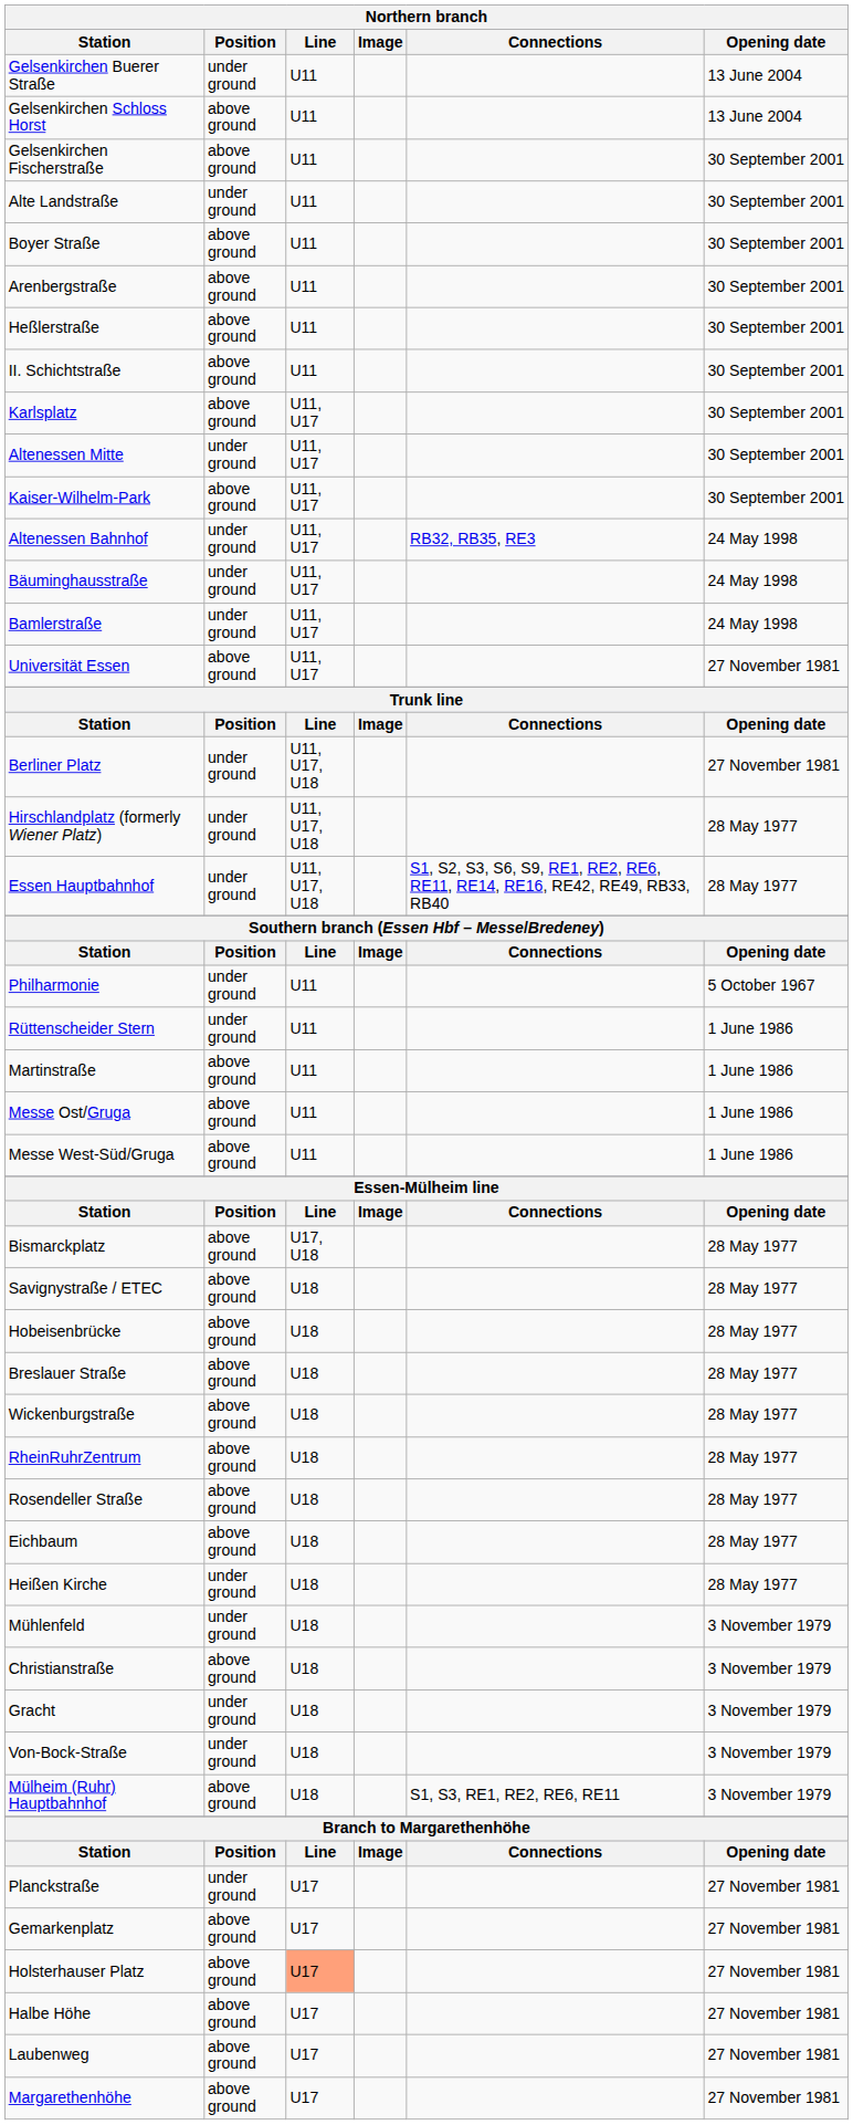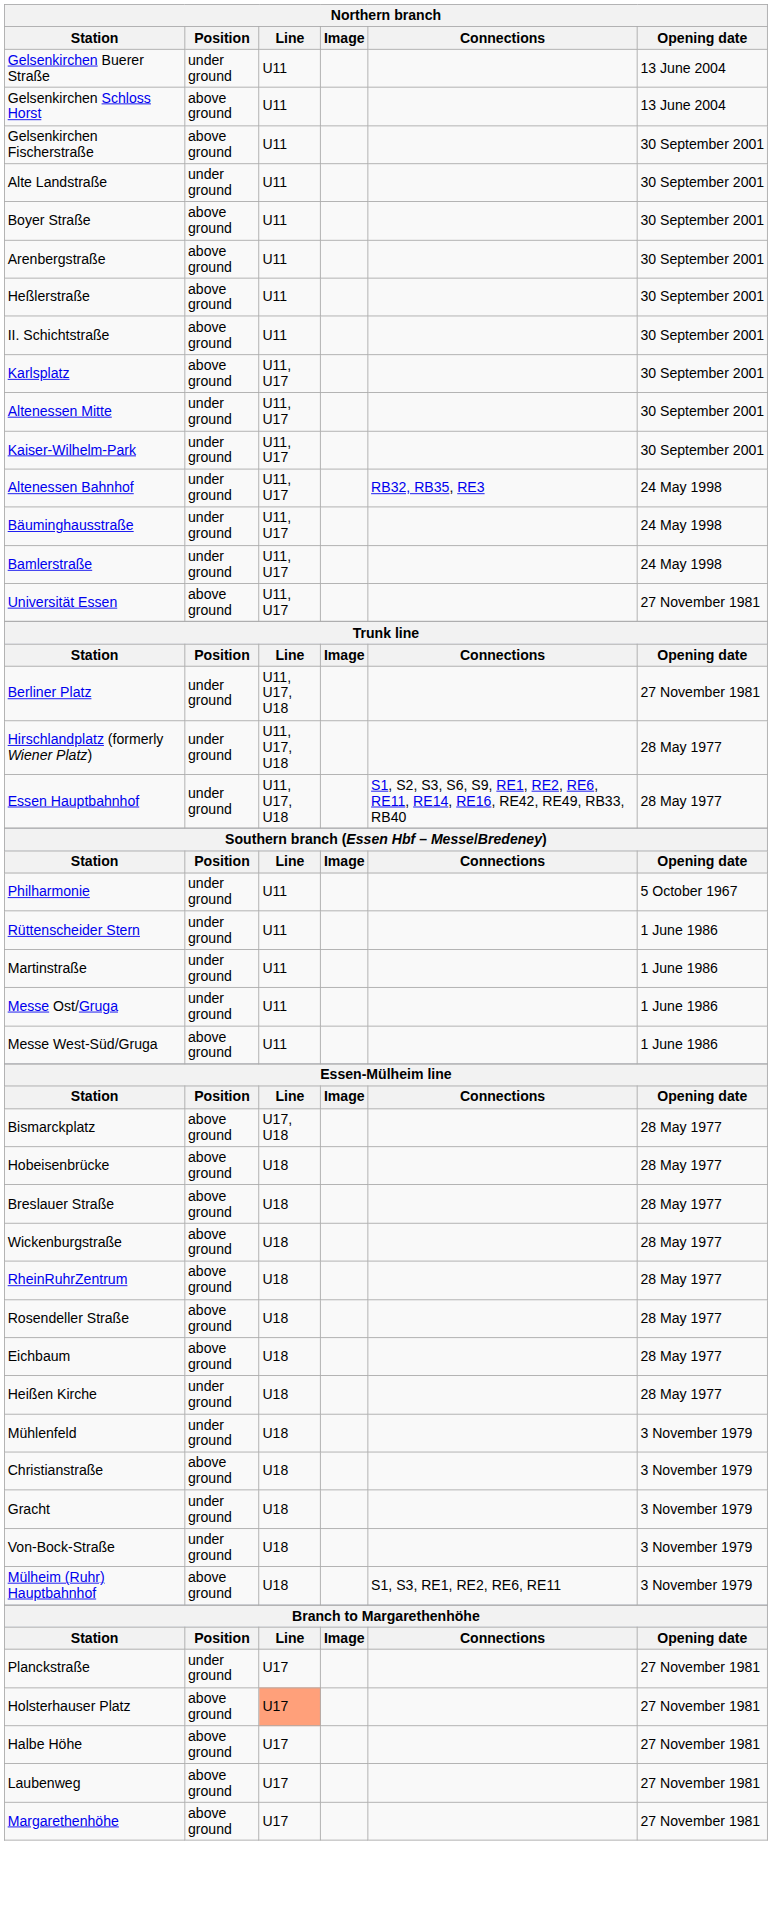 <table class="wikitable">
 <tr bgcolor=#BBCCFF>
 <th colspan="6">Northern branch</th>
 </tr>
 <tr bgcolor=#E8E8E8>
 <th align="center">Station</th>
 <th>Position</th>
 <th>Line</th>
 <th>Image</th>
 <th>Connections</th>
 <th>Opening date</th>
 </tr>
 <tr>
 <td><a href='#'>Gelsenkirchen</a> Buerer Straße</td>
 <td>under ground</td>
 <td>U11</td>
 <td></td>
 <td>       </td>
 <td>13 June 2004</td>
 </tr>
 <tr>
 <td>Gelsenkirchen <a href='#'>Schloss Horst</a></td>
 <td>above ground</td>
 <td>U11</td>
 <td></td>
 <td>        </td>
 <td>13 June 2004</td>
 </tr>
 <tr>
 <td>Gelsenkirchen Fischerstraße</td>
 <td>above ground</td>
 <td>U11</td>
 <td></td>
 <td></td>
 <td>30 September 2001</td>
 </tr>
 <tr>
 <td>Alte Landstraße</td>
 <td>under ground</td>
 <td>U11</td>
 <td></td>
 <td> </td>
 <td>30 September 2001</td>
 </tr>
 <tr>
 <td>Boyer Straße</td>
 <td>above ground</td>
 <td>U11</td>
 <td></td>
 <td> </td>
 <td>30 September 2001</td>
 </tr>
 <tr>
 <td>Arenbergstraße</td>
 <td>above ground</td>
 <td>U11</td>
 <td></td>
 <td> </td>
 <td>30 September 2001</td>
 </tr>
 <tr>
 <td>Heßlerstraße</td>
 <td>above ground</td>
 <td>U11</td>
 <td></td>
 <td> </td>
 <td>30 September 2001</td>
 </tr>
 <tr>
 <td>II. Schichtstraße</td>
 <td>above ground</td>
 <td>U11</td>
 <td></td>
 <td> </td>
 <td>30 September 2001</td>
 </tr>
 <tr>
 <td><a href='#'>Karlsplatz</a></td>
 <td>above ground</td>
 <td>U11, U17</td>
 <td></td>
 <td>   </td>
 <td>30 September 2001</td>
 </tr>
 <tr>
 <td><a href='#'>Altenessen Mitte</a></td>
 <td>under ground</td>
 <td>U11, U17</td>
 <td></td>
 <td>  </td>
 <td>30 September 2001</td>
 </tr>
 <tr>
 <td><a href='#'>Kaiser-Wilhelm-Park</a></td>
-<td>above ground</td>
+<td>under ground</td>
 <td>U11, U17</td>
 <td></td>
 <td> </td>
 <td>30 September 2001</td>
 </tr>
 <tr>
 <td><a href='#'>Altenessen Bahnhof</a></td>
 <td>under ground</td>
 <td>U11, U17</td>
 <td></td>
 <td><a href='#'>RB32, RB35</a>, <a href='#'>RE3</a>     </td>
 <td>24 May 1998</td>
 </tr>
 <tr>
 <td><a href='#'>Bäuminghausstraße</a></td>
 <td>under ground</td>
 <td>U11, U17</td>
 <td></td>
 <td> </td>
 <td>24 May 1998</td>
 </tr>
 <tr>
 <td><a href='#'>Bamlerstraße</a></td>
 <td>under ground</td>
 <td>U11, U17</td>
 <td></td>
 <td></td>
 <td>24 May 1998</td>
 </tr>
 <tr>
 <td><a href='#'>Universität Essen</a></td>
 <td>above ground</td>
 <td>U11, U17</td>
 <td></td>
 <td> </td>
 <td>27 November 1981</td>
 </tr>
 <tr>
 </tr>
 <tr bgcolor=#BBCCFF>
 <th colspan="6">Trunk line</th>
 </tr>
 <tr bgcolor=#E8E8E8>
 <th align="center">Station</th>
 <th>Position</th>
 <th>Line</th>
 <th>Image</th>
 <th>Connections</th>
 <th>Opening date</th>
 </tr>
 <tr>
 <td><a href='#'>Berliner Platz</a></td>
 <td>under ground</td>
 <td>U11, U17, U18</td>
 <td></td>
 <td>      </td>
 <td>27 November 1981</td>
 </tr>
 <tr>
 <td><a href='#'>Hirschlandplatz</a> (formerly <em>Wiener Platz</em>)</td>
 <td>under ground</td>
 <td>U11, U17, U18</td>
 <td></td>
 <td> </td>
 <td>28 May 1977</td>
 </tr>
 <tr>
 <td><a href='#'>Essen Hauptbahnhof</a></td>
 <td>under ground</td>
 <td>U11, U17, U18</td>
 <td></td>
 <td><a href='#'>S1</a>, S2, S3, S6, S9, <a href='#'>RE1</a>, <a href='#'>RE2</a>, <a href='#'>RE6</a>, <a href='#'>RE11</a>, <a href='#'>RE14</a>, <a href='#'>RE16</a>, RE42, RE49, RB33, RB40<br>  <a href='#'></a>         </td>
 <td>28 May 1977</td>
 </tr>
 <tr>
 </tr>
 <tr bgcolor=#BBCCFF>
 <th colspan="6">Southern branch (<em>Essen Hbf</em> – <em>Messe</em>/<em>Bredeney</em>)</th>
 </tr>
 <tr bgcolor=#E8E8E8>
 <th align="center">Station</th>
 <th>Position</th>
 <th>Line</th>
 <th>Image</th>
 <th>Connections</th>
 <th>Opening date</th>
 </tr>
 <tr>
 <td><a href='#'>Philharmonie</a></td>
 <td>under ground</td>
 <td>U11</td>
 <td></td>
 <td> </td>
 <td>5 October 1967</td>
 </tr>
 <tr>
 <td><a href='#'>Rüttenscheider Stern</a></td>
 <td>under ground</td>
 <td>U11</td>
 <td></td>
 <td>  </td>
 <td>1 June 1986</td>
 </tr>
 <tr>
 <td>Martinstraße</td>
-<td>above ground</td>
+<td>under ground</td>
 <td>U11</td>
 <td></td>
 <td>    </td>
 <td>1 June 1986</td>
 </tr>
 <tr>
 <td><a href='#'>Messe</a> Ost/<a href='#'>Gruga</a></td>
-<td>above ground</td>
+<td>under ground</td>
 <td>U11</td>
 <td></td>
 <td></td>
 <td>1 June 1986</td>
 </tr>
 <tr>
 <td>Messe West-Süd/Gruga</td>
 <td>above ground</td>
 <td>U11</td>
 <td></td>
 <td></td>
 <td>1 June 1986</td>
 </tr>
 <tr>
 </tr>
 <tr bgcolor=#BBCCFF>
 <th colspan="6">Essen-Mülheim line</th>
 </tr>
 <tr bgcolor=#E8E8E8>
 <th align="center">Station</th>
 <th>Position</th>
 <th>Line</th>
 <th>Image</th>
 <th>Connections</th>
 <th>Opening date</th>
 </tr>
 <tr>
 <td>Bismarckplatz</td>
 <td>above ground</td>
 <td>U17, U18</td>
 <td></td>
 <td></td>
-<td>28 May 1977</td>
-</tr>
-<tr>
-<td>Savignystraße / ETEC</td>
-<td>above ground</td>
-<td>U18</td>
-<td></td>
-<td> </td>
 <td>28 May 1977</td>
 </tr>
 <tr>
 <td>Hobeisenbrücke</td>
 <td>above ground</td>
 <td>U18</td>
 <td></td>
 <td></td>
 <td>28 May 1977</td>
 </tr>
 <tr>
 <td>Breslauer Straße</td>
 <td>above ground</td>
 <td>U18</td>
 <td></td>
 <td> </td>
 <td>28 May 1977</td>
 </tr>
 <tr>
 <td>Wickenburgstraße</td>
 <td>above ground</td>
 <td>U18</td>
 <td></td>
 <td> </td>
 <td>28 May 1977</td>
 </tr>
 <tr>
 <td><a href='#'>RheinRuhrZentrum</a></td>
 <td>above ground</td>
 <td>U18</td>
 <td></td>
 <td>  </td>
 <td>28 May 1977</td>
 </tr>
 <tr>
 <td>Rosendeller Straße</td>
 <td>above ground</td>
 <td>U18</td>
 <td></td>
 <td></td>
 <td>28 May 1977</td>
 </tr>
 <tr>
 <td>Eichbaum</td>
 <td>above ground</td>
 <td>U18</td>
 <td></td>
 <td></td>
 <td>28 May 1977</td>
 </tr>
 <tr>
 <td>Heißen Kirche</td>
 <td>under ground</td>
 <td>U18</td>
 <td></td>
 <td>  </td>
 <td>28 May 1977</td>
 </tr>
 <tr>
 <td>Mühlenfeld</td>
 <td>under ground</td>
 <td>U18</td>
 <td></td>
 <td> </td>
 <td>3 November 1979</td>
 </tr>
 <tr>
 <td>Christianstraße</td>
 <td>above ground</td>
 <td>U18</td>
 <td></td>
 <td> </td>
 <td>3 November 1979</td>
 </tr>
 <tr>
 <td>Gracht</td>
 <td>under ground</td>
 <td>U18</td>
 <td></td>
 <td> </td>
 <td>3 November 1979</td>
 </tr>
 <tr>
 <td>Von-Bock-Straße</td>
 <td>under ground</td>
 <td>U18</td>
 <td></td>
 <td></td>
 <td>3 November 1979</td>
 </tr>
 <tr>
 <td><a href='#'>Mülheim (Ruhr) Hauptbahnhof</a></td>
 <td>above ground</td>
 <td>U18</td>
 <td></td>
 <td>S1, S3, RE1, RE2, RE6, RE11<br>          </td>
 <td>3 November 1979</td>
 </tr>
 <tr>
 </tr>
 <tr bgcolor=#BBCCFF>
 <th colspan="6">Branch to Margarethenhöhe</th>
 </tr>
 <tr bgcolor=#E8E8E8>
 <th align="center">Station</th>
 <th>Position</th>
 <th>Line</th>
 <th>Image</th>
 <th>Connections</th>
 <th>Opening date</th>
 </tr>
 <tr>
 <td>Planckstraße</td>
 <td>under ground</td>
 <td>U17</td>
 <td></td>
 <td> </td>
 <td>27 November 1981</td>
 </tr>
 <tr>
-<td>Gemarkenplatz</td>
-<td>above ground</td>
-<td>U17</td>
-<td></td>
-<td> </td>
-<td>27 November 1981</td>
-</tr>
-<tr>
 <td>Holsterhauser Platz</td>
 <td>above ground</td>
 <td style="background: lightsalmon;">U17</td>
 <td></td>
 <td></td>
 <td>27 November 1981</td>
 </tr>
 <tr>
 <td>Halbe Höhe</td>
 <td>above ground</td>
 <td>U17</td>
 <td></td>
 <td> </td>
 <td>27 November 1981</td>
 </tr>
 <tr>
 <td>Laubenweg</td>
 <td>above ground</td>
 <td>U17</td>
 <td></td>
 <td> </td>
 <td>27 November 1981</td>
 </tr>
 <tr>
 <td><a href='#'>Margarethenhöhe</a></td>
 <td>above ground</td>
 <td>U17</td>
 <td></td>
 <td></td>
 <td>27 November 1981</td>
 </tr>
 </table>
